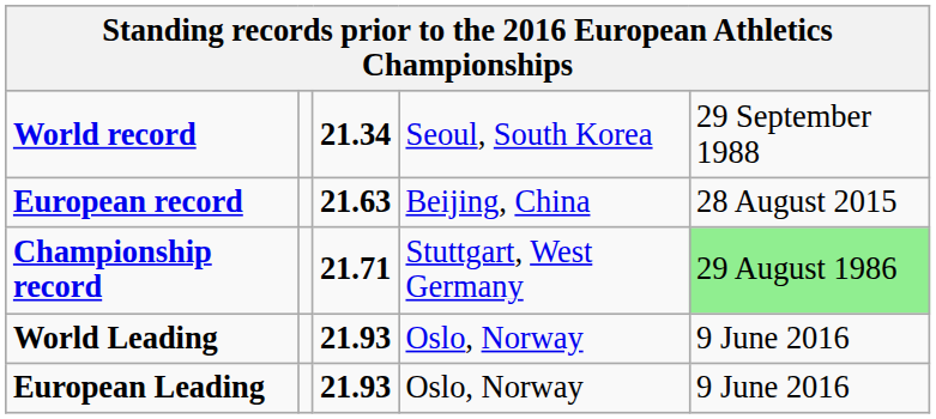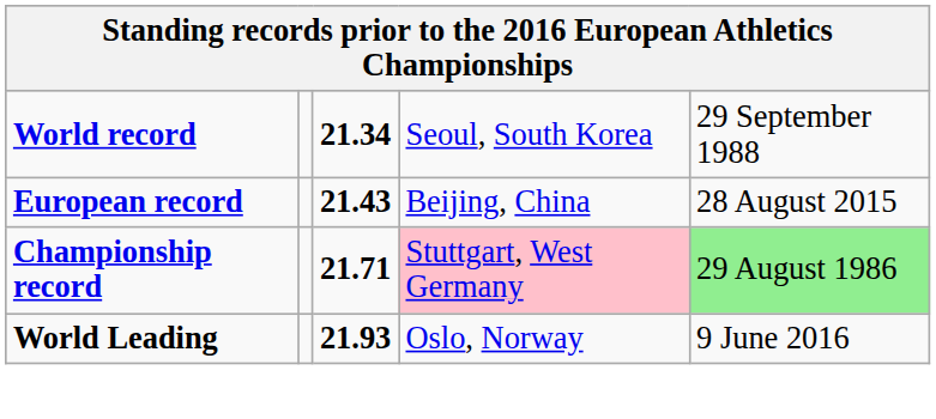 <table class="wikitable" width=75%>
 <tr>
 <th colspan="5">Standing records prior to the 2016 European Athletics Championships</th>
 </tr>
 <tr>
 <td><strong><a href='#'>World record</a></strong></td>
 <td></td>
 <td><strong>21.34</strong></td>
 <td><a href='#'>Seoul</a>, <a href='#'>South Korea</a></td>
 <td>29 September 1988</td>
 </tr>
 <tr>
 <td><strong><a href='#'>European record</a></strong></td>
 <td></td>
-<td><strong>21.63</strong></td>
+<td><strong>21.43</strong></td>
 <td><a href='#'>Beijing</a>, <a href='#'>China</a></td>
 <td>28 August 2015</td>
 </tr>
 <tr>
 <td><strong><a href='#'>Championship record</a></strong></td>
 <td></td>
 <td><strong>21.71</strong></td>
-<td><a href='#'>Stuttgart</a>, <a href='#'>West Germany</a></td>
+<td style="background: pink;"><a href='#'>Stuttgart</a>, <a href='#'>West Germany</a></td>
 <td style="background: lightgreen;">29 August 1986</td>
 </tr>
 <tr>
 <td><strong>World Leading</strong></td>
 <td></td>
 <td><strong>21.93</strong></td>
 <td><a href='#'>Oslo</a>, <a href='#'>Norway</a></td>
 <td>9 June 2016</td>
 </tr>
-<tr>
-<td><strong>European Leading</strong></td>
-<td></td>
-<td><strong>21.93</strong></td>
-<td>Oslo, Norway</td>
-<td>9 June 2016</td>
-</tr>
 </table>
